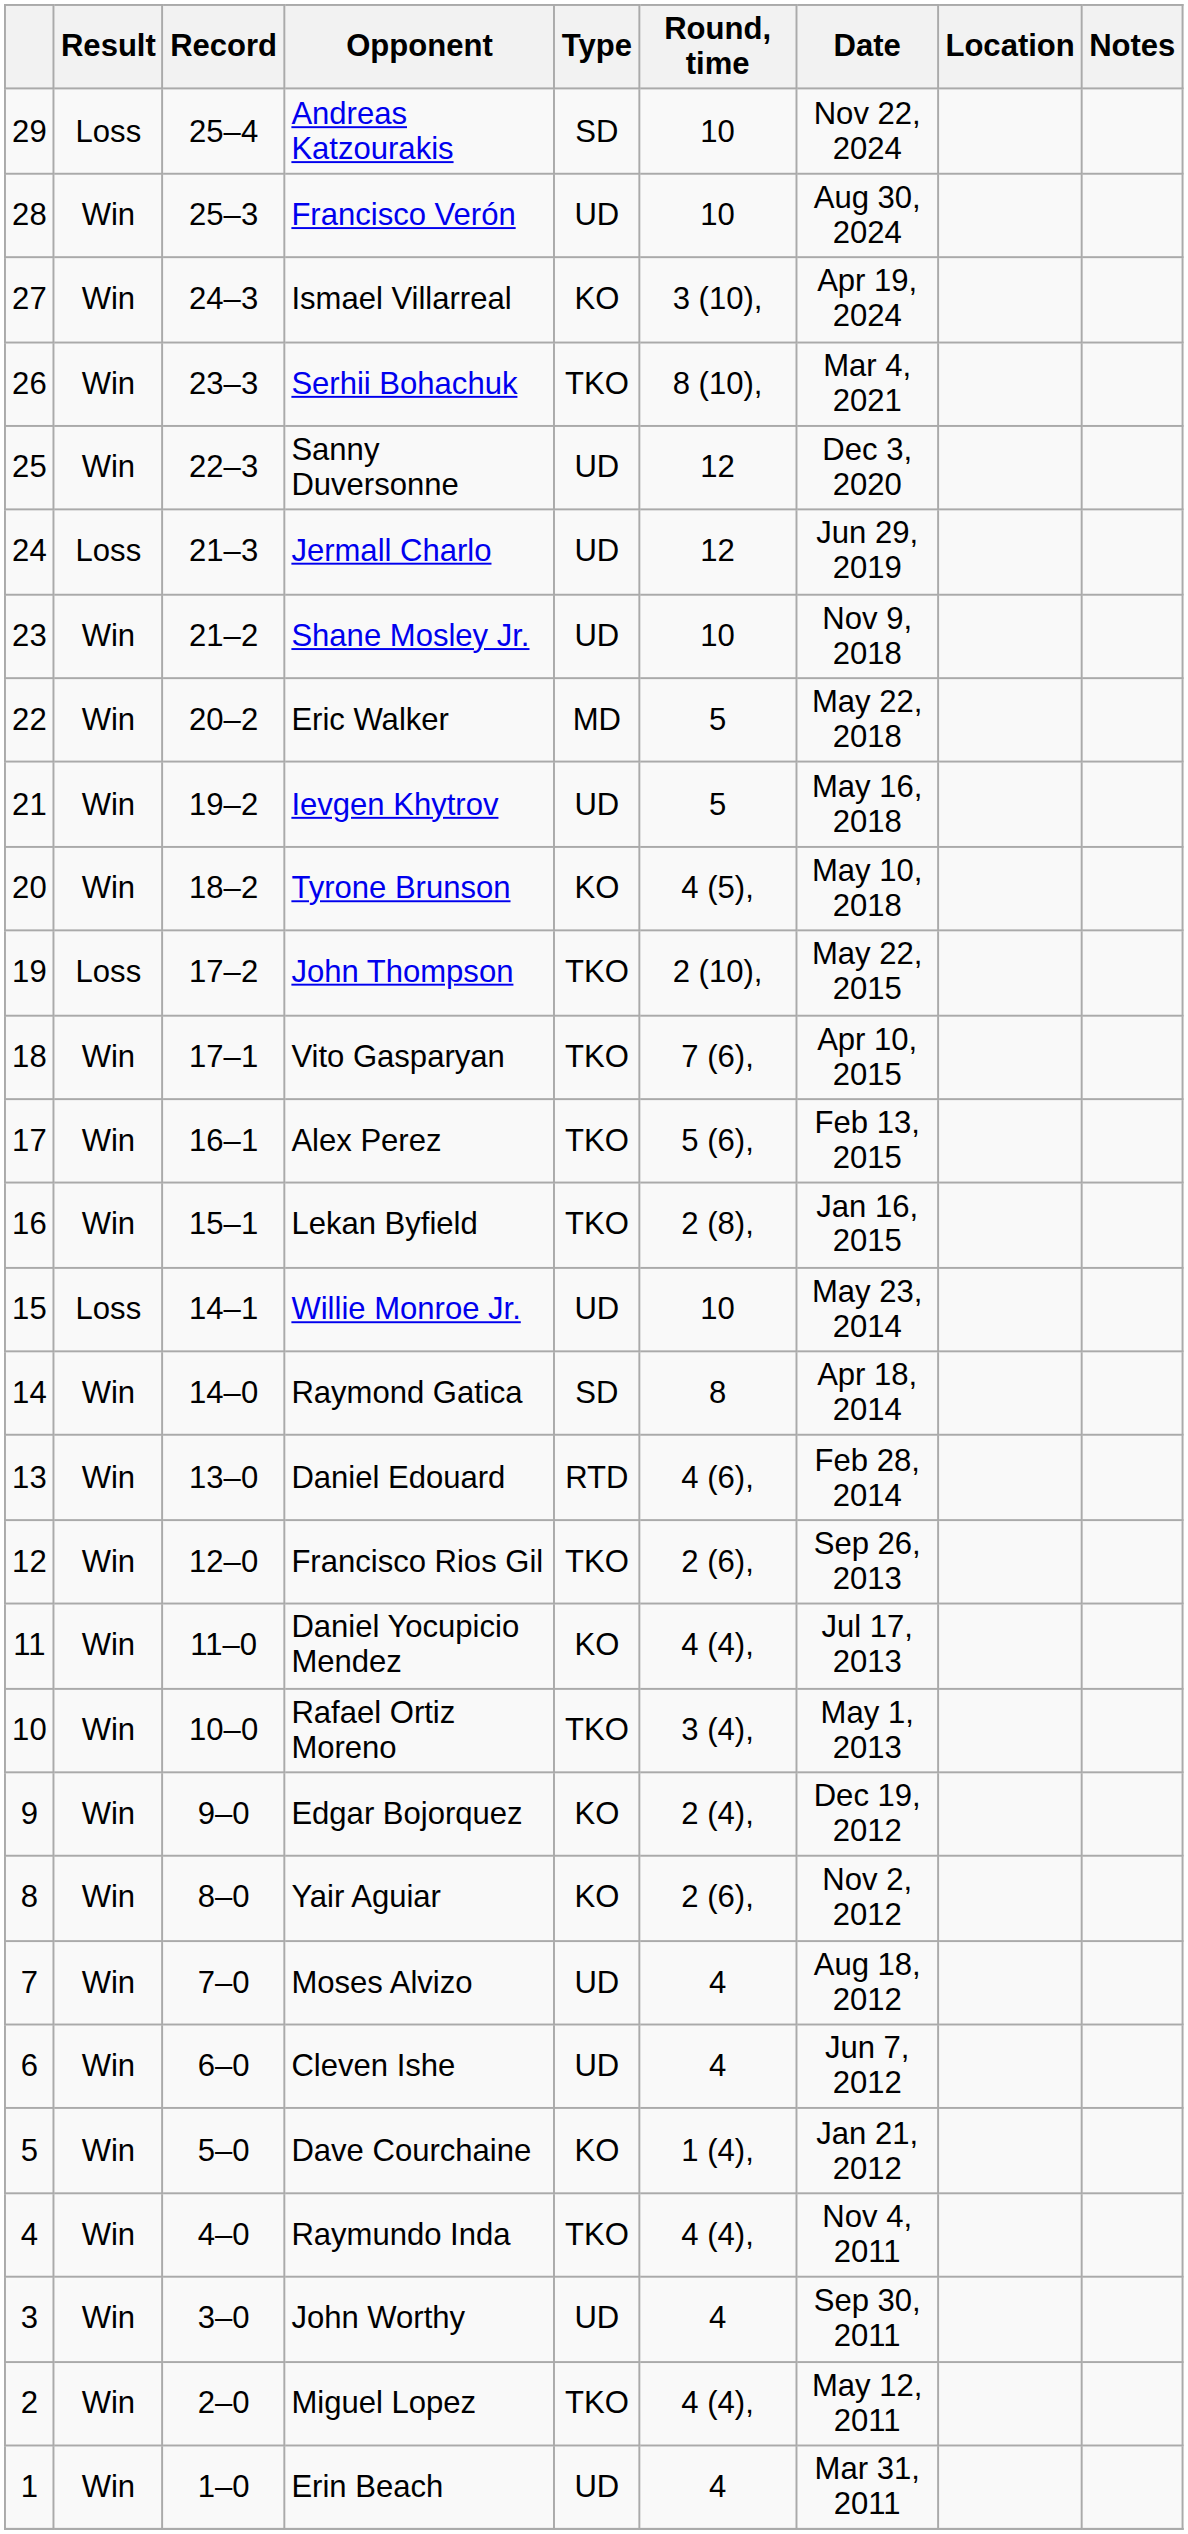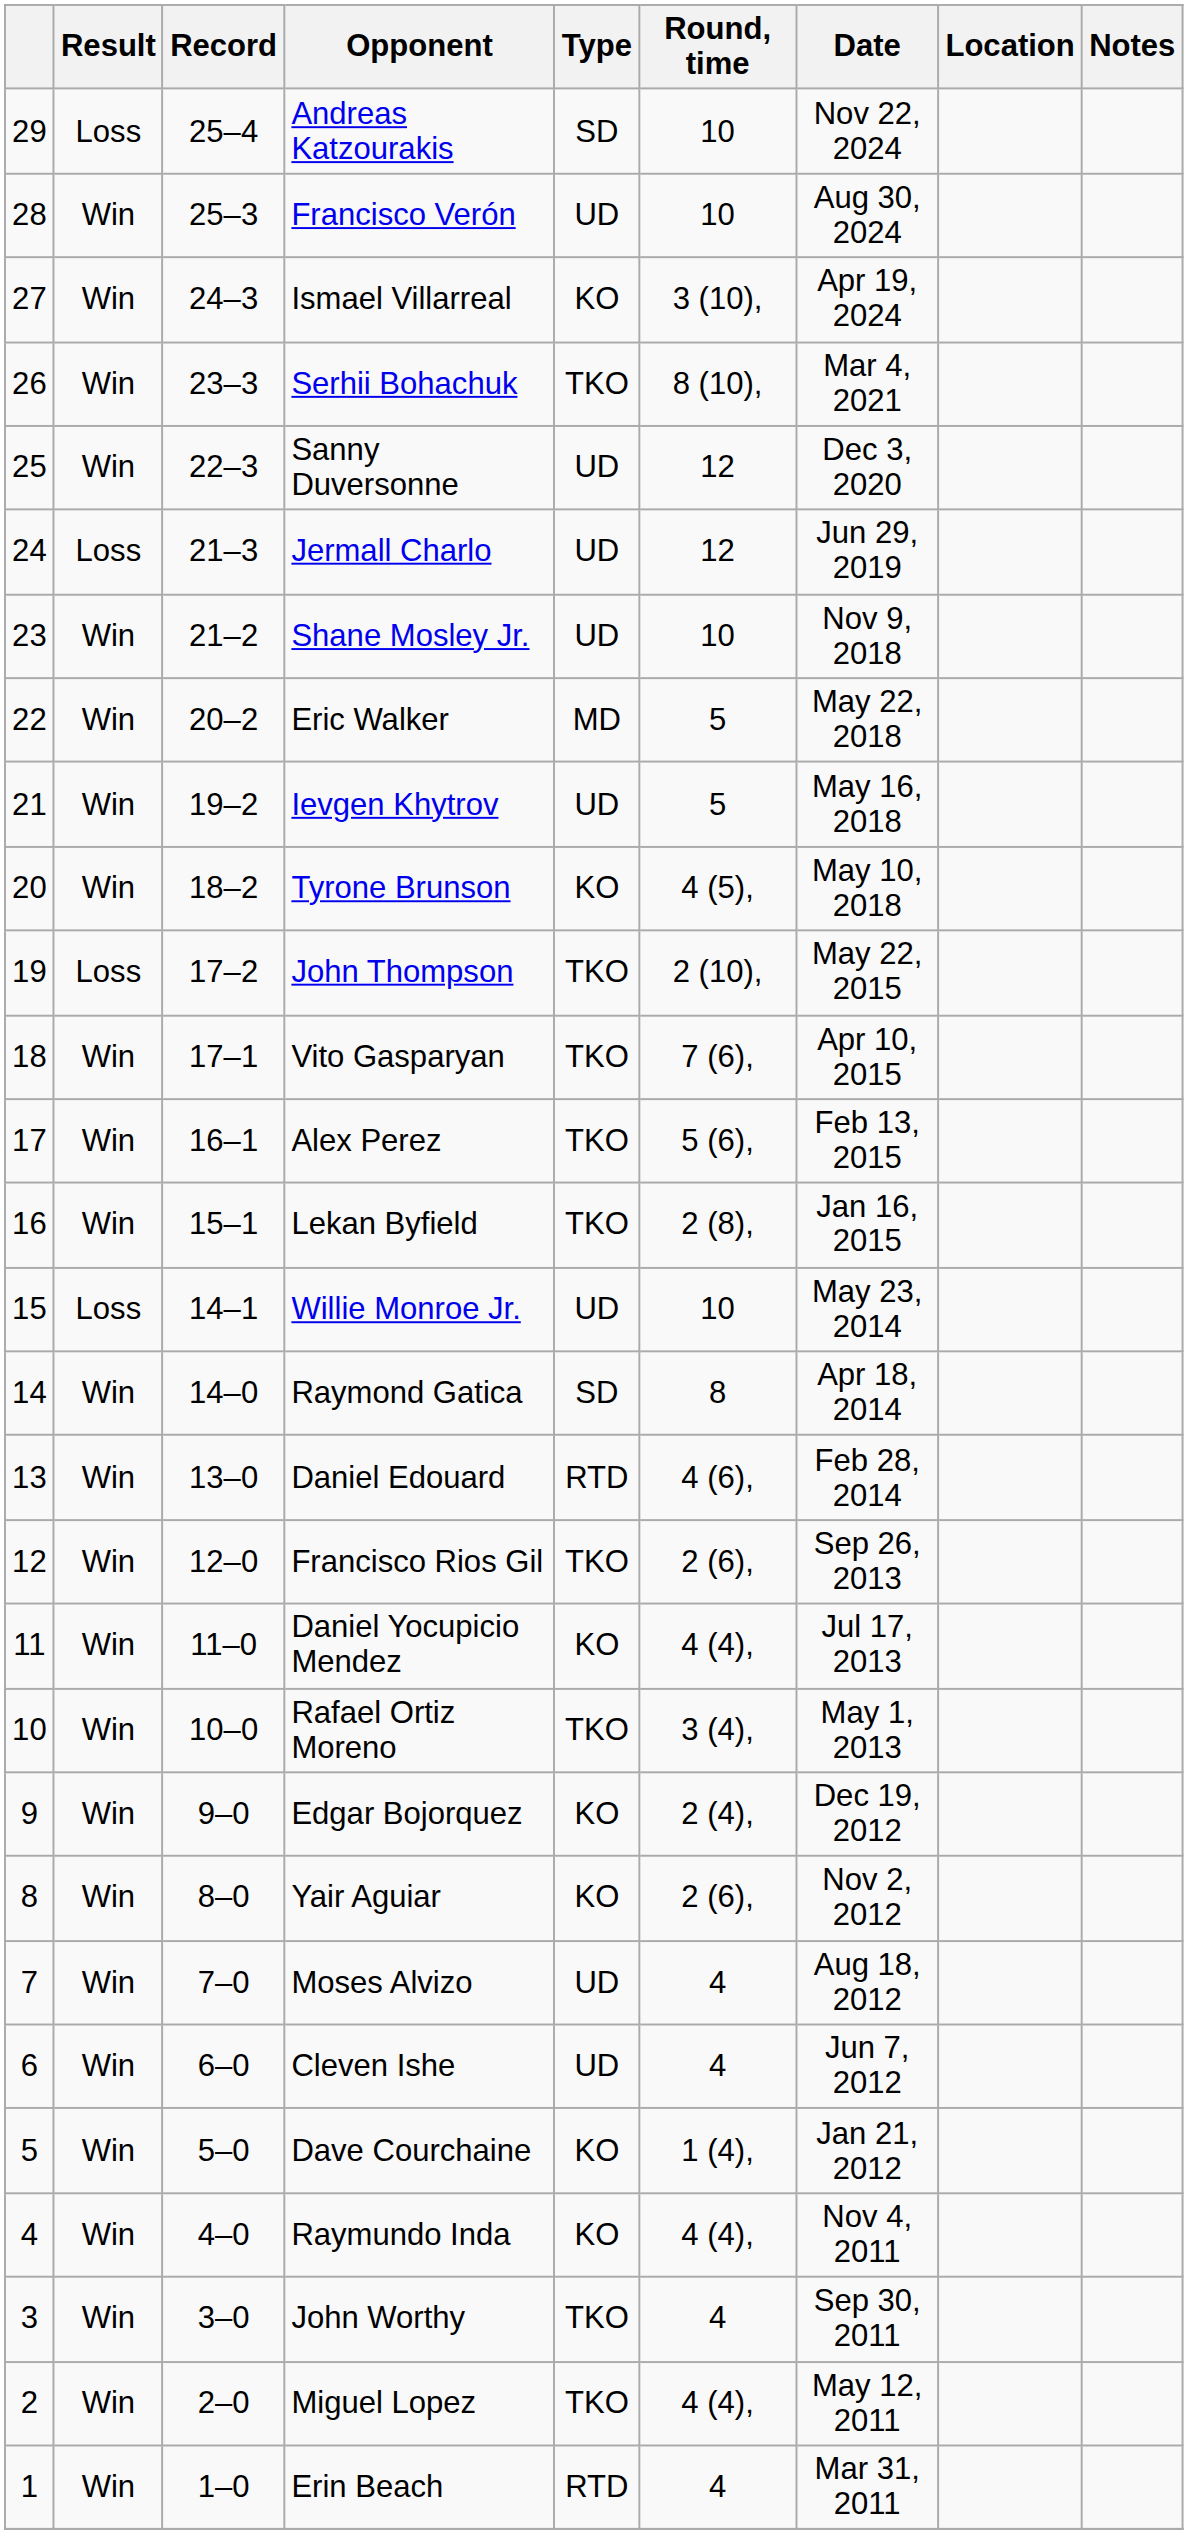 <table class="wikitable" style="text-align:center">
 <tr>
 <th></th>
 <th>Result</th>
 <th>Record</th>
 <th>Opponent</th>
 <th>Type</th>
 <th>Round, time</th>
 <th>Date</th>
 <th>Location</th>
 <th>Notes</th>
 </tr>
 <tr>
 <td>29</td>
 <td>Loss</td>
 <td>25–4</td>
 <td align=left><a href='#'>Andreas Katzourakis</a></td>
 <td>SD</td>
 <td>10</td>
 <td>Nov 22, 2024</td>
 <td style="text-align:left;"></td>
 <td></td>
 </tr>
 <tr>
 <td>28</td>
 <td>Win</td>
 <td>25–3</td>
 <td align=left><a href='#'>Francisco Verón</a></td>
 <td>UD</td>
 <td>10</td>
 <td>Aug 30, 2024</td>
 <td style="text-align:left;"></td>
 <td></td>
 </tr>
 <tr>
 <td>27</td>
 <td>Win</td>
 <td>24–3</td>
 <td align=left>Ismael Villarreal</td>
 <td>KO</td>
 <td>3 (10),<br></td>
 <td>Apr 19, 2024</td>
 <td style="text-align:left;"></td>
 <td></td>
 </tr>
 <tr>
 <td>26</td>
 <td>Win</td>
 <td>23–3</td>
 <td align=left><a href='#'>Serhii Bohachuk</a></td>
 <td>TKO</td>
 <td>8 (10),<br></td>
 <td>Mar 4, 2021</td>
 <td style="text-align:left;"></td>
 <td></td>
 </tr>
 <tr>
 <td>25</td>
 <td>Win</td>
 <td>22–3</td>
 <td align=left>Sanny Duversonne</td>
 <td>UD</td>
 <td>12</td>
 <td>Dec 3, 2020</td>
 <td style="text-align:left;"></td>
 <td></td>
 </tr>
 <tr>
 <td>24</td>
 <td>Loss</td>
 <td>21–3</td>
 <td align=left><a href='#'>Jermall Charlo</a></td>
 <td>UD</td>
 <td>12</td>
 <td>Jun 29, 2019</td>
 <td style="text-align:left;"></td>
 <td style="text-align:left;"></td>
 </tr>
 <tr>
 <td>23</td>
 <td>Win</td>
 <td>21–2</td>
 <td align=left><a href='#'>Shane Mosley Jr.</a></td>
 <td>UD</td>
 <td>10</td>
 <td>Nov 9, 2018</td>
 <td style="text-align:left;"></td>
 <td style="text-align:left;"></td>
 </tr>
 <tr>
 <td>22</td>
 <td>Win</td>
 <td>20–2</td>
 <td align=left>Eric Walker</td>
 <td>MD</td>
 <td>5</td>
 <td>May 22, 2018</td>
 <td style="text-align:left;"></td>
 <td style="text-align:left;"></td>
 </tr>
 <tr>
 <td>21</td>
 <td>Win</td>
 <td>19–2</td>
 <td align=left><a href='#'>Ievgen Khytrov</a></td>
 <td>UD</td>
 <td>5</td>
 <td>May 16, 2018</td>
 <td style="text-align:left;"></td>
 <td style="text-align:left;"></td>
 </tr>
 <tr>
 <td>20</td>
 <td>Win</td>
 <td>18–2</td>
 <td align=left><a href='#'>Tyrone Brunson</a></td>
 <td>KO</td>
 <td>4 (5),<br></td>
 <td>May 10, 2018</td>
 <td style="text-align:left;"></td>
 <td style="text-align:left;"></td>
 </tr>
 <tr>
 <td>19</td>
 <td>Loss</td>
 <td>17–2</td>
 <td align=left><a href='#'>John Thompson</a></td>
 <td>TKO</td>
 <td>2 (10),<br></td>
 <td>May 22, 2015</td>
 <td style="text-align:left;"></td>
 <td style="text-align:left;"></td>
 </tr>
 <tr>
 <td>18</td>
 <td>Win</td>
 <td>17–1</td>
 <td align=left>Vito Gasparyan</td>
 <td>TKO</td>
 <td>7 (6),<br></td>
 <td>Apr 10, 2015</td>
 <td style="text-align:left;"></td>
 <td></td>
 </tr>
 <tr>
 <td>17</td>
 <td>Win</td>
 <td>16–1</td>
 <td align=left>Alex Perez</td>
 <td>TKO</td>
 <td>5 (6),<br></td>
 <td>Feb 13, 2015</td>
 <td style="text-align:left;"></td>
 <td></td>
 </tr>
 <tr>
 <td>16</td>
 <td>Win</td>
 <td>15–1</td>
 <td align=left>Lekan Byfield</td>
 <td>TKO</td>
 <td>2 (8),<br></td>
 <td>Jan 16, 2015</td>
 <td style="text-align:left;"></td>
 <td></td>
 </tr>
 <tr>
 <td>15</td>
 <td>Loss</td>
 <td>14–1</td>
 <td align=left><a href='#'>Willie Monroe Jr.</a></td>
 <td>UD</td>
 <td>10</td>
 <td>May 23, 2014</td>
 <td style="text-align:left;"></td>
 <td align=left></td>
 </tr>
 <tr>
 <td>14</td>
 <td>Win</td>
 <td>14–0</td>
 <td align=left>Raymond Gatica</td>
 <td>SD</td>
 <td>8</td>
 <td>Apr 18, 2014</td>
 <td style="text-align:left;"></td>
 <td></td>
 </tr>
 <tr>
 <td>13</td>
 <td>Win</td>
 <td>13–0</td>
 <td align=left>Daniel Edouard</td>
 <td>RTD</td>
 <td>4 (6),<br></td>
 <td>Feb 28, 2014</td>
 <td style="text-align:left;"></td>
 <td></td>
 </tr>
 <tr>
 <td>12</td>
 <td>Win</td>
 <td>12–0</td>
 <td align=left>Francisco Rios Gil</td>
 <td>TKO</td>
 <td>2 (6),<br></td>
 <td>Sep 26, 2013</td>
 <td style="text-align:left;"></td>
 <td></td>
 </tr>
 <tr>
 <td>11</td>
 <td>Win</td>
 <td>11–0</td>
 <td align=left>Daniel Yocupicio Mendez</td>
 <td>KO</td>
 <td>4 (4),<br></td>
 <td>Jul 17, 2013</td>
 <td style="text-align:left;"></td>
 <td></td>
 </tr>
 <tr>
 <td>10</td>
 <td>Win</td>
 <td>10–0</td>
 <td align=left>Rafael Ortiz Moreno</td>
 <td>TKO</td>
 <td>3 (4),<br></td>
 <td>May 1, 2013</td>
 <td style="text-align:left;"></td>
 <td></td>
 </tr>
 <tr>
 <td>9</td>
 <td>Win</td>
 <td>9–0</td>
 <td align=left>Edgar Bojorquez</td>
 <td>KO</td>
 <td>2 (4),<br></td>
 <td>Dec 19, 2012</td>
 <td style="text-align:left;"></td>
 <td></td>
 </tr>
 <tr>
 <td>8</td>
 <td>Win</td>
 <td>8–0</td>
 <td align=left>Yair Aguiar</td>
 <td>KO</td>
 <td>2 (6),<br></td>
 <td>Nov 2, 2012</td>
 <td style="text-align:left;"></td>
 <td></td>
 </tr>
 <tr>
 <td>7</td>
 <td>Win</td>
 <td>7–0</td>
 <td align=left>Moses Alvizo</td>
 <td>UD</td>
 <td>4</td>
 <td>Aug 18, 2012</td>
 <td style="text-align:left;"></td>
 <td></td>
 </tr>
 <tr>
 <td>6</td>
 <td>Win</td>
 <td>6–0</td>
 <td align=left>Cleven Ishe</td>
 <td>UD</td>
 <td>4</td>
 <td>Jun 7, 2012</td>
 <td style="text-align:left;"></td>
 <td></td>
 </tr>
 <tr>
 <td>5</td>
 <td>Win</td>
 <td>5–0</td>
 <td align=left>Dave Courchaine</td>
 <td>KO</td>
 <td>1 (4),<br></td>
 <td>Jan 21, 2012</td>
 <td style="text-align:left;"></td>
 <td></td>
 </tr>
 <tr>
 <td>4</td>
 <td>Win</td>
 <td>4–0</td>
 <td align=left>Raymundo Inda</td>
-<td>TKO</td>
+<td>KO</td>
 <td>4 (4),<br></td>
 <td>Nov 4, 2011</td>
 <td style="text-align:left;"></td>
 <td></td>
 </tr>
 <tr>
 <td>3</td>
 <td>Win</td>
 <td>3–0</td>
 <td align=left>John Worthy</td>
-<td>UD</td>
+<td>TKO</td>
 <td>4</td>
 <td>Sep 30, 2011</td>
 <td style="text-align:left;"></td>
 <td></td>
 </tr>
 <tr>
 <td>2</td>
 <td>Win</td>
 <td>2–0</td>
 <td align=left>Miguel Lopez</td>
 <td>TKO</td>
 <td>4 (4),<br></td>
 <td>May 12, 2011</td>
 <td style="text-align:left;"></td>
 <td></td>
 </tr>
 <tr>
 <td>1</td>
 <td>Win</td>
 <td>1–0</td>
 <td align=left>Erin Beach</td>
-<td>UD</td>
+<td>RTD</td>
 <td>4</td>
 <td>Mar 31, 2011</td>
 <td style="text-align:left;"></td>
 <td></td>
 </tr>
 <tr>
 </tr>
 </table>
